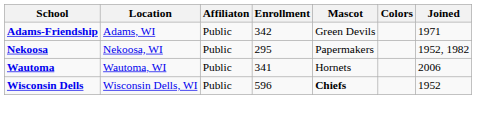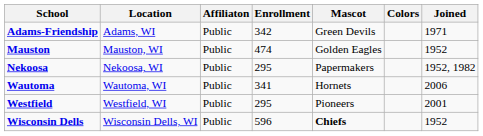 <table class="wikitable sortable">
 <tr>
 <th>School</th>
 <th>Location</th>
 <th>Affiliaton</th>
 <th>Enrollment</th>
 <th>Mascot</th>
 <th>Colors</th>
 <th>Joined</th>
 </tr>
 <tr>
 <td><a href='#'><strong>Adams-Friendship</strong></a></td>
 <td><a href='#'>Adams, WI</a></td>
 <td>Public</td>
 <td>342</td>
 <td>Green Devils</td>
 <td> </td>
 <td>1971</td>
 </tr>
 <tr>
+<td><a href='#'><strong>Mauston</strong></a></td>
+<td><a href='#'>Mauston, WI</a></td>
+<td>Public</td>
+<td>474</td>
+<td>Golden Eagles</td>
+<td> </td>
+<td>1952</td>
+</tr>
+<tr>
 <td><a href='#'><strong>Nekoosa</strong></a></td>
 <td><a href='#'>Nekoosa, WI</a></td>
 <td>Public</td>
 <td>295</td>
 <td>Papermakers</td>
 <td> </td>
 <td>1952, 1982</td>
 </tr>
 <tr>
 <td><a href='#'><strong>Wautoma</strong></a></td>
 <td><a href='#'>Wautoma, WI</a></td>
 <td>Public</td>
 <td>341</td>
 <td>Hornets</td>
 <td> </td>
 <td>2006</td>
 </tr>
 <tr>
+<td><a href='#'><strong>Westfield</strong></a></td>
+<td><a href='#'>Westfield, WI</a></td>
+<td>Public</td>
+<td>295</td>
+<td>Pioneers</td>
+<td> </td>
+<td>2001</td>
+</tr>
+<tr>
 <td><a href='#'><strong>Wisconsin Dells</strong></a></td>
 <td><a href='#'>Wisconsin Dells, WI</a></td>
 <td>Public</td>
 <td>596</td>
 <td><strong>Chiefs</strong></td>
 <td> </td>
 <td>1952</td>
 </tr>
 </table>
